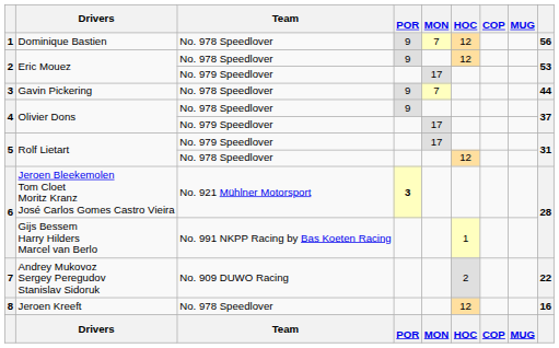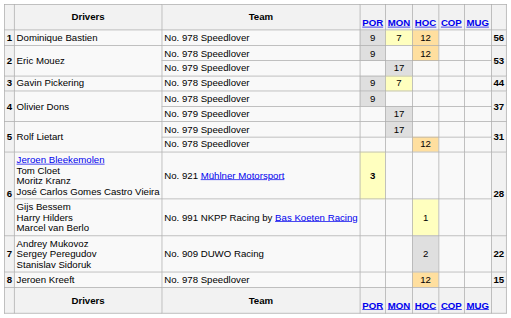 <table align=left| class="wikitable" style="font-size: 85%; text-align: center">
 <tr valign="top">
 <th valign=middle></th>
 <th valign=middle>Drivers</th>
 <th valign=middle>Team</th>
 <th><br><a href='#'>POR</a></th>
 <th><br><a href='#'>MON</a></th>
 <th><br><a href='#'>HOC</a></th>
 <th><br><a href='#'>COP</a></th>
 <th><br><a href='#'>MUG</a></th>
 <th valign=middle>  </th>
 </tr>
 <tr>
 <th>1</th>
 <td align=left> Dominique Bastien</td>
 <td align=left> No. 978 Speedlover</td>
 <td style="background:#DFDFDF;">9</td>
 <td style="background:#FFFFBF;">7</td>
 <td style="background:#FFDF9F;">12</td>
 <td></td>
 <td></td>
 <th>56</th>
 </tr>
 <tr>
 <th rowspan=2>2</th>
 <td rowspan=2 align=left> Eric Mouez</td>
 <td align=left> No. 978 Speedlover</td>
 <td style="background:#DFDFDF;">9</td>
 <td></td>
 <td style="background:#FFDF9F;">12</td>
 <td></td>
 <td></td>
 <th rowspan=2>53</th>
 </tr>
 <tr>
 <td align=left> No. 979 Speedlover</td>
 <td></td>
 <td style="background:#DFDFDF;">17</td>
 <td></td>
 <td></td>
 <td></td>
 </tr>
 <tr>
 <th>3</th>
 <td align=left> Gavin Pickering</td>
 <td align=left> No. 978 Speedlover</td>
 <td style="background:#DFDFDF;">9</td>
 <td style="background:#FFFFBF;">7</td>
 <td></td>
 <td></td>
 <td></td>
 <th>44</th>
 </tr>
 <tr>
 <th rowspan=2>4</th>
 <td rowspan=2 align=left> Olivier Dons</td>
 <td align=left> No. 978 Speedlover</td>
 <td style="background:#DFDFDF;">9</td>
 <td></td>
 <td></td>
 <td></td>
 <td></td>
 <th rowspan=2>37</th>
 </tr>
 <tr>
 <td align=left> No. 979 Speedlover</td>
 <td></td>
 <td style="background:#DFDFDF;">17</td>
 <td></td>
 <td></td>
 <td></td>
 </tr>
 <tr>
 <th rowspan=2>5</th>
 <td rowspan=2 align=left> Rolf Lietart</td>
 <td align=left> No. 979 Speedlover</td>
 <td></td>
 <td style="background:#DFDFDF;">17</td>
 <td></td>
 <td></td>
 <td></td>
 <th rowspan=2>31</th>
 </tr>
 <tr>
 <td align=left> No. 978 Speedlover</td>
 <td></td>
 <td></td>
 <td style="background:#FFDF9F;">12</td>
 <td></td>
 <td></td>
 </tr>
 <tr>
 <th rowspan=2>6</th>
 <td align=left> <a href='#'>Jeroen Bleekemolen</a><br> Tom Cloet<br> Moritz Kranz<br> José Carlos Gomes Castro Vieira</td>
 <td align=left> No. 921 <a href='#'>Mühlner Motorsport</a></td>
 <td style="background:#FFFFBF;"><strong>3</strong></td>
 <td></td>
 <td></td>
 <td></td>
 <td></td>
 <th rowspan=2>28</th>
 </tr>
 <tr>
 <td align=left> Gijs Bessem<br> Harry Hilders<br> Marcel van Berlo</td>
 <td align=left> No. 991 NKPP Racing by <a href='#'>Bas Koeten Racing</a></td>
 <td></td>
 <td></td>
 <td style="background:#FFFFBF;">1</td>
 <td></td>
 <td></td>
 </tr>
 <tr>
 <th>7</th>
 <td align=left> Andrey Mukovoz<br> Sergey Peregudov<br> Stanislav Sidoruk</td>
 <td align=left> No. 909 DUWO Racing</td>
 <td></td>
 <td></td>
 <td style="background:#DFDFDF;">2</td>
 <td></td>
 <td></td>
 <th>22</th>
 </tr>
 <tr>
 <th>8</th>
 <td align=left> Jeroen Kreeft</td>
 <td align=left> No. 978 Speedlover</td>
 <td></td>
 <td></td>
 <td style="background:#FFDF9F;">12</td>
 <td></td>
 <td></td>
-<th>16</th>
+<th>15</th>
 </tr>
 <tr>
 <th valign=middle></th>
 <th valign=middle>Drivers</th>
 <th valign=middle>Team</th>
 <th><br><a href='#'>POR</a></th>
 <th><br><a href='#'>MON</a></th>
 <th><br><a href='#'>HOC</a></th>
 <th><br><a href='#'>COP</a></th>
 <th><br><a href='#'>MUG</a></th>
 <th valign=middle>  </th>
 </tr>
 </table>
